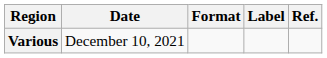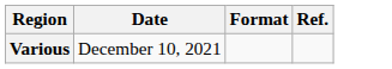 <table class="wikitable plainrowheaders">
 <tr>
 <th scope="col">Region</th>
 <th scope="col">Date</th>
 <th scope="col">Format</th>
-<th scope="col">Label</th>
 <th scope="col">Ref.</th>
 </tr>
 <tr>
 <th scope="row">Various</th>
 <td>December 10, 2021</td>
 <td></td>
-<td></td>
 <td align="center"></td>
 </tr>
 </table>
